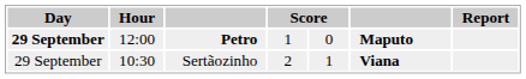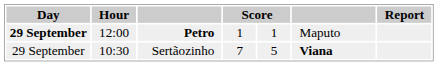 <table border="0" style="border: 1px solid #999; background-color:#FFFFFF">
 <tr align="center" bgcolor="#CCCCCC">
 <th width="100">  Day  </th>
 <th width="50">  Hour  </th>
 <th width="100"></th>
 <th colspan="2" width="80">Score</th>
 <th width="100"></th>
 <th>  Report  </th>
 </tr>
 <tr align="center" bgcolor="#EFEFEF">
 <td><strong>29 September</strong></td>
 <td>12:00</td>
 <td align="right"><strong>Petro</strong>  </td>
 <td>1</td>
-<td>0</td>
-<td align="left"><strong>  Maputo</strong></td>
+<td>1</td>
+<td align="left">  Maputo</td>
 <td></td>
 </tr>
 <tr align="center" bgcolor="#EFEFEF">
 <td>29 September</td>
 <td>10:30</td>
 <td align="right">Sertãozinho  </td>
-<td>2</td>
-<td>1</td>
+<td>7</td>
+<td>5</td>
 <td align="left">  <strong>Viana</strong></td>
 <td></td>
 </tr>
 </table>
